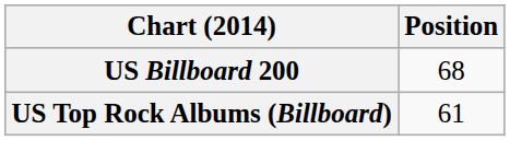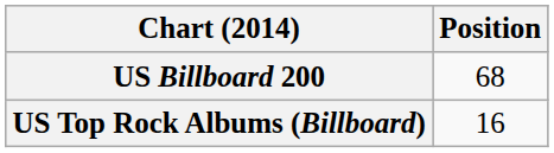 <table class="wikitable sortable plainrowheaders" style="text-align:center">
 <tr>
 <th scope="col">Chart (2014)</th>
 <th scope="col">Position</th>
 </tr>
 <tr>
 <th scope="row">US <em>Billboard</em> 200</th>
 <td>68</td>
 </tr>
 <tr>
 <th scope="row">US Top Rock Albums (<em>Billboard</em>)</th>
-<td>61</td>
+<td>16</td>
 </tr>
 </table>
